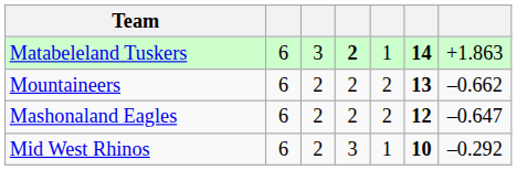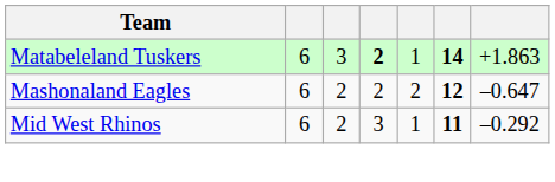 <table class="wikitable" style="text-align:center">
 <tr>
 <th style="width:200px">Team</th>
 <th width="20"></th>
 <th width="20"></th>
 <th width="20"></th>
 <th width="20"></th>
 <th width="20"></th>
 <th width="50"></th>
 </tr>
 <tr style="background:#cfc">
 <td style="text-align:left;"><a href='#'>Matabeleland Tuskers</a></td>
 <td>6</td>
 <td>3</td>
 <td><strong>2</strong></td>
 <td>1</td>
 <td><strong>14</strong></td>
 <td>+1.863</td>
 </tr>
 <tr>
-<td style="text-align:left;"><a href='#'>Mountaineers</a></td>
-<td>6</td>
-<td>2</td>
-<td>2</td>
-<td>2</td>
-<td><strong>13</strong></td>
-<td>–0.662</td>
-</tr>
-<tr>
 <td style="text-align:left;"><a href='#'>Mashonaland Eagles</a></td>
 <td>6</td>
 <td>2</td>
 <td>2</td>
 <td>2</td>
 <td><strong>12</strong></td>
 <td>–0.647</td>
 </tr>
 <tr>
 <td style="text-align:left;"><a href='#'>Mid West Rhinos</a></td>
 <td>6</td>
 <td>2</td>
 <td>3</td>
 <td>1</td>
-<td><strong>10</strong></td>
+<td><strong>11</strong></td>
 <td>–0.292</td>
 </tr>
 </table>
